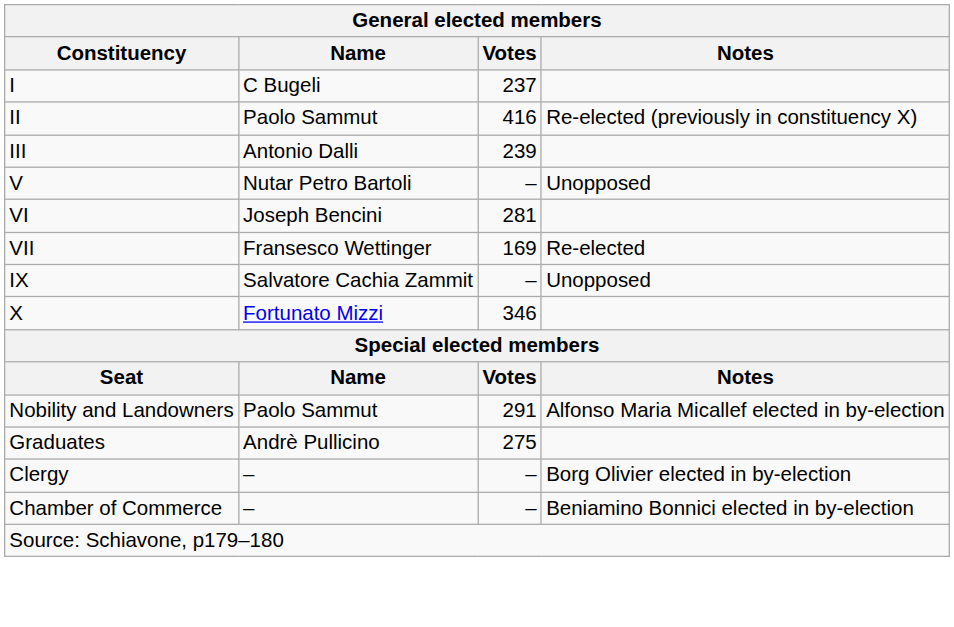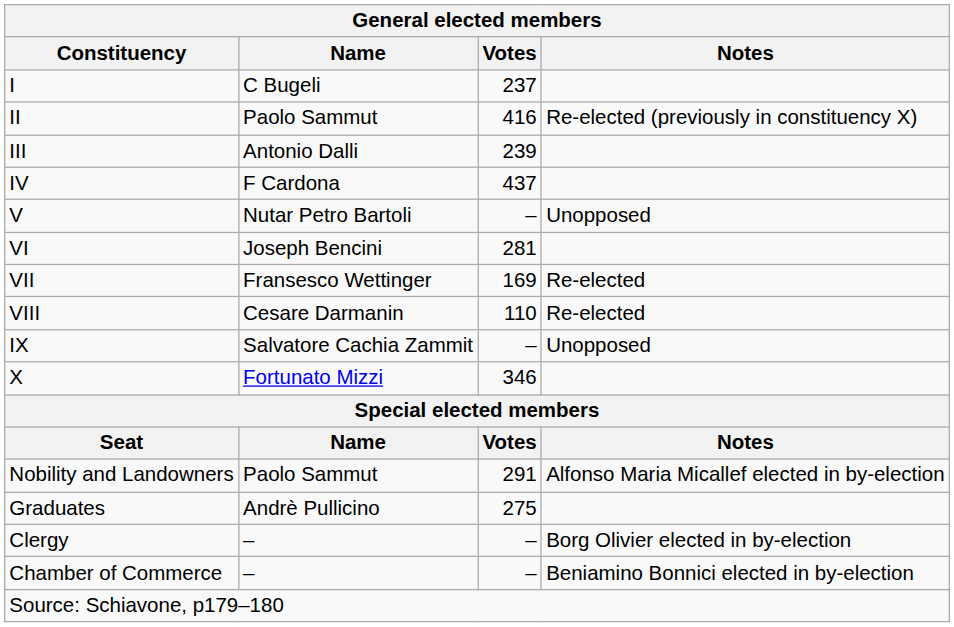 <table class=wikitable style=text-align:left>
 <tr>
 <th colspan=4>General elected members</th>
 </tr>
 <tr>
 <th>Constituency</th>
 <th>Name</th>
 <th>Votes</th>
 <th>Notes</th>
 </tr>
 <tr>
 <td>I</td>
 <td>C Bugeli</td>
 <td align=right>237</td>
 <td></td>
 </tr>
 <tr>
 <td>II</td>
 <td>Paolo Sammut</td>
 <td align=right>416</td>
 <td>Re-elected (previously in constituency X)</td>
 </tr>
 <tr>
 <td>III</td>
 <td>Antonio Dalli</td>
 <td align=right>239</td>
 <td></td>
 </tr>
 <tr>
+<td>IV</td>
+<td>F Cardona</td>
+<td align=right>437</td>
+<td></td>
+</tr>
+<tr>
 <td>V</td>
 <td>Nutar Petro Bartoli</td>
 <td align=right>–</td>
 <td>Unopposed</td>
 </tr>
 <tr>
 <td>VI</td>
 <td>Joseph Bencini</td>
 <td align=right>281</td>
 <td></td>
 </tr>
 <tr>
 <td>VII</td>
 <td>Fransesco Wettinger</td>
 <td align=right>169</td>
+<td>Re-elected</td>
+</tr>
+<tr>
+<td>VIII</td>
+<td>Cesare Darmanin</td>
+<td align=right>110</td>
 <td>Re-elected</td>
 </tr>
 <tr>
 <td>IX</td>
 <td>Salvatore Cachia Zammit</td>
 <td align=right>–</td>
 <td>Unopposed</td>
 </tr>
 <tr>
 <td>X</td>
 <td><a href='#'>Fortunato Mizzi</a></td>
 <td align=right>346</td>
 <td></td>
 </tr>
 <tr>
 <th colspan=4>Special elected members</th>
 </tr>
 <tr>
 <th>Seat</th>
 <th>Name</th>
 <th>Votes</th>
 <th>Notes</th>
 </tr>
 <tr>
 <td>Nobility and Landowners</td>
 <td>Paolo Sammut</td>
 <td align=right>291</td>
 <td>Alfonso Maria Micallef elected in by-election</td>
 </tr>
 <tr>
 <td>Graduates</td>
 <td>Andrè Pullicino</td>
 <td align=right>275</td>
 <td></td>
 </tr>
 <tr>
 <td>Clergy</td>
 <td>–</td>
 <td align=right>–</td>
 <td>Borg Olivier elected in by-election</td>
 </tr>
 <tr>
 <td>Chamber of Commerce</td>
 <td>–</td>
 <td align=right>–</td>
 <td>Beniamino Bonnici elected in by-election</td>
 </tr>
 <tr>
 <td colspan=4>Source: Schiavone, p179–180</td>
 </tr>
 </table>
